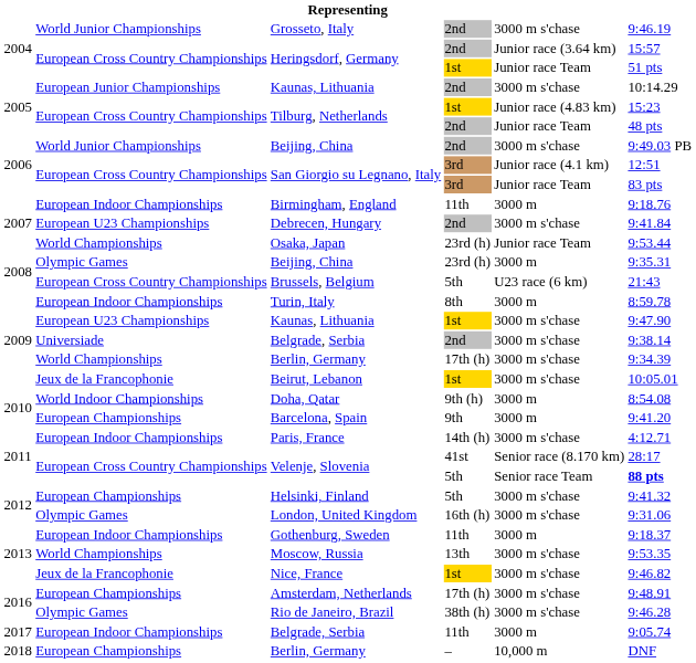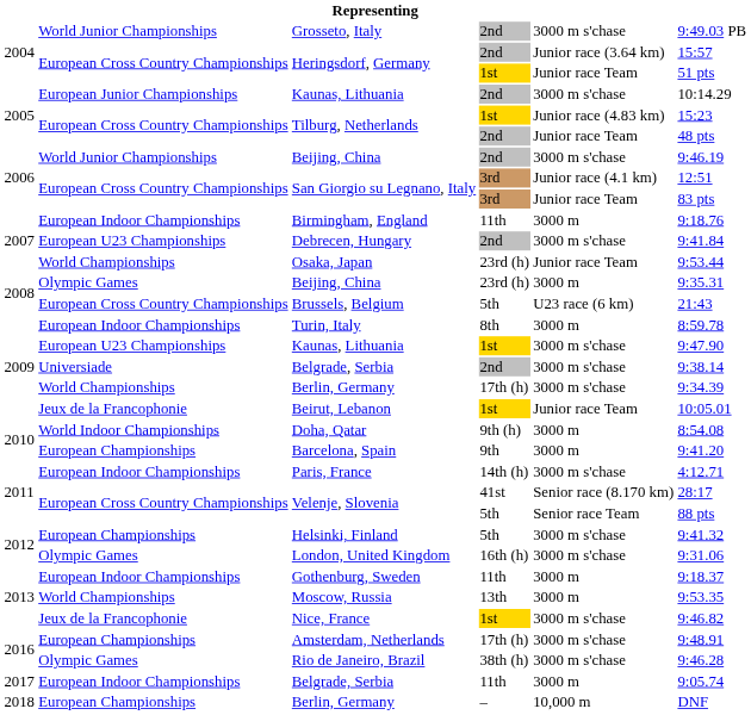 <table>
 <tr>
 <th colspan="6">Representing </th>
 </tr>
 <tr>
 <td rowspan=3>2004</td>
 <td><a href='#'>World Junior Championships</a></td>
 <td><a href='#'>Grosseto</a>, <a href='#'>Italy</a></td>
 <td bgcolor="silver">2nd</td>
 <td>3000 m s'chase</td>
-<td><a href='#'>9:46.19</a></td>
+<td><a href='#'>9:49.03</a> PB</td>
 </tr>
 <tr>
 <td rowspan=2><a href='#'>European Cross Country Championships</a></td>
 <td rowspan=2><a href='#'>Heringsdorf</a>, <a href='#'>Germany</a></td>
 <td bgcolor=silver>2nd</td>
 <td>Junior race (3.64 km)</td>
 <td><a href='#'>15:57</a></td>
 </tr>
 <tr>
 <td bgcolor=gold>1st</td>
 <td>Junior race Team</td>
 <td><a href='#'>51 pts</a></td>
 </tr>
 <tr>
 <td rowspan=3>2005</td>
 <td><a href='#'>European Junior Championships</a></td>
 <td><a href='#'>Kaunas, Lithuania</a></td>
 <td bgcolor="silver">2nd</td>
 <td>3000 m s'chase</td>
 <td>10:14.29</td>
 </tr>
 <tr>
 <td rowspan=2><a href='#'>European Cross Country Championships</a></td>
 <td rowspan=2><a href='#'>Tilburg</a>, <a href='#'>Netherlands</a></td>
 <td bgcolor=gold>1st</td>
 <td>Junior race (4.83 km)</td>
 <td><a href='#'>15:23</a></td>
 </tr>
 <tr>
 <td bgcolor=silver>2nd</td>
 <td>Junior race Team</td>
 <td><a href='#'>48 pts</a></td>
 </tr>
 <tr>
 <td rowspan=3>2006</td>
 <td><a href='#'>World Junior Championships</a></td>
 <td><a href='#'>Beijing, China</a></td>
 <td bgcolor="silver">2nd</td>
 <td>3000 m s'chase</td>
-<td><a href='#'>9:49.03</a> PB</td>
+<td><a href='#'>9:46.19</a></td>
 </tr>
 <tr>
 <td rowspan=2><a href='#'>European Cross Country Championships</a></td>
 <td rowspan=2><a href='#'>San Giorgio su Legnano</a>, <a href='#'>Italy</a></td>
 <td bgcolor=cc9966>3rd</td>
 <td>Junior race (4.1 km)</td>
 <td><a href='#'>12:51</a></td>
 </tr>
 <tr>
 <td bgcolor=cc9966>3rd</td>
 <td>Junior race Team</td>
 <td><a href='#'>83 pts</a></td>
 </tr>
 <tr>
 <td rowspan=3>2007</td>
 <td><a href='#'>European Indoor Championships</a></td>
 <td><a href='#'>Birmingham</a>, <a href='#'>England</a></td>
 <td>11th</td>
 <td>3000 m</td>
 <td><a href='#'>9:18.76</a></td>
 </tr>
 <tr>
 <td><a href='#'>European U23 Championships</a></td>
 <td><a href='#'>Debrecen, Hungary</a></td>
 <td bgcolor=silver>2nd</td>
 <td>3000 m s'chase</td>
 <td><a href='#'>9:41.84</a></td>
 </tr>
 <tr>
 <td><a href='#'>World Championships</a></td>
 <td><a href='#'>Osaka, Japan</a></td>
 <td>23rd (h)</td>
 <td>Junior race Team</td>
 <td><a href='#'>9:53.44</a></td>
 </tr>
 <tr>
 <td rowspan=2>2008</td>
 <td><a href='#'>Olympic Games</a></td>
 <td><a href='#'>Beijing, China</a></td>
 <td>23rd (h)</td>
 <td>3000 m</td>
 <td><a href='#'>9:35.31</a></td>
 </tr>
 <tr>
 <td><a href='#'>European Cross Country Championships</a></td>
 <td><a href='#'>Brussels</a>, <a href='#'>Belgium</a></td>
 <td>5th</td>
 <td>U23 race (6 km)</td>
 <td><a href='#'>21:43</a></td>
 </tr>
 <tr>
 <td rowspan=5>2009</td>
 <td><a href='#'>European Indoor Championships</a></td>
 <td><a href='#'>Turin, Italy</a></td>
 <td>8th</td>
 <td>3000 m</td>
 <td><a href='#'>8:59.78</a></td>
 </tr>
 <tr>
 <td><a href='#'>European U23 Championships</a></td>
 <td><a href='#'>Kaunas</a>, <a href='#'>Lithuania</a></td>
 <td bgcolor="gold">1st</td>
 <td>3000 m s'chase</td>
 <td><a href='#'>9:47.90</a></td>
 </tr>
 <tr>
 <td><a href='#'>Universiade</a></td>
 <td><a href='#'>Belgrade</a>, <a href='#'>Serbia</a></td>
 <td bgcolor="silver">2nd</td>
 <td>3000 m s'chase</td>
 <td><a href='#'>9:38.14</a></td>
 </tr>
 <tr>
 <td><a href='#'>World Championships</a></td>
 <td><a href='#'>Berlin, Germany</a></td>
 <td>17th (h)</td>
 <td>3000 m s'chase</td>
 <td><a href='#'>9:34.39</a></td>
 </tr>
 <tr>
 <td><a href='#'>Jeux de la Francophonie</a></td>
 <td><a href='#'>Beirut, Lebanon</a></td>
 <td bgcolor=gold>1st</td>
-<td>3000 m s'chase</td>
+<td>Junior race Team</td>
 <td><a href='#'>10:05.01</a></td>
 </tr>
 <tr>
 <td rowspan=2>2010</td>
 <td><a href='#'>World Indoor Championships</a></td>
 <td><a href='#'>Doha, Qatar</a></td>
 <td>9th (h)</td>
 <td>3000 m</td>
 <td><a href='#'>8:54.08</a></td>
 </tr>
 <tr>
 <td><a href='#'>European Championships</a></td>
 <td><a href='#'>Barcelona</a>, <a href='#'>Spain</a></td>
 <td>9th</td>
 <td>3000 m</td>
 <td><a href='#'>9:41.20</a></td>
 </tr>
 <tr>
 <td rowspan=3>2011</td>
 <td><a href='#'>European Indoor Championships</a></td>
 <td><a href='#'>Paris, France</a></td>
 <td>14th (h)</td>
 <td>3000 m s'chase</td>
 <td><a href='#'>4:12.71</a></td>
 </tr>
 <tr>
 <td rowspan=2><a href='#'>European Cross Country Championships</a></td>
 <td rowspan=2><a href='#'>Velenje</a>, <a href='#'>Slovenia</a></td>
 <td>41st</td>
 <td>Senior race (8.170 km)</td>
 <td><a href='#'>28:17</a></td>
 </tr>
 <tr>
 <td>5th</td>
 <td>Senior race Team</td>
-<td><strong><a href='#'>88 pts</a></strong></td>
+<td><a href='#'>88 pts</a></td>
 </tr>
 <tr>
 <td rowspan=2>2012</td>
 <td><a href='#'>European Championships</a></td>
 <td><a href='#'>Helsinki, Finland</a></td>
 <td>5th</td>
 <td>3000 m s'chase</td>
 <td><a href='#'>9:41.32</a></td>
 </tr>
 <tr>
 <td><a href='#'>Olympic Games</a></td>
 <td><a href='#'>London, United Kingdom</a></td>
 <td>16th (h)</td>
 <td>3000 m s'chase</td>
 <td><a href='#'>9:31.06</a></td>
 </tr>
 <tr>
 <td rowspan=3>2013</td>
 <td><a href='#'>European Indoor Championships</a></td>
 <td><a href='#'>Gothenburg, Sweden</a></td>
 <td>11th</td>
 <td>3000 m</td>
 <td><a href='#'>9:18.37</a></td>
 </tr>
 <tr>
 <td><a href='#'>World Championships</a></td>
 <td><a href='#'>Moscow, Russia</a></td>
 <td>13th</td>
-<td>3000 m s'chase</td>
+<td>3000 m</td>
 <td><a href='#'>9:53.35</a></td>
 </tr>
 <tr>
 <td><a href='#'>Jeux de la Francophonie</a></td>
 <td><a href='#'>Nice, France</a></td>
 <td bgcolor=gold>1st</td>
 <td>3000 m s'chase</td>
 <td><a href='#'>9:46.82</a></td>
 </tr>
 <tr>
 <td rowspan=2>2016</td>
 <td><a href='#'>European Championships</a></td>
 <td><a href='#'>Amsterdam, Netherlands</a></td>
 <td>17th (h)</td>
 <td>3000 m s'chase</td>
 <td><a href='#'>9:48.91</a></td>
 </tr>
 <tr>
 <td><a href='#'>Olympic Games</a></td>
 <td><a href='#'>Rio de Janeiro, Brazil</a></td>
 <td>38th (h)</td>
 <td>3000 m s'chase</td>
 <td><a href='#'>9:46.28</a></td>
 </tr>
 <tr>
 <td>2017</td>
 <td><a href='#'>European Indoor Championships</a></td>
 <td><a href='#'>Belgrade, Serbia</a></td>
 <td>11th</td>
 <td>3000 m</td>
 <td><a href='#'>9:05.74</a></td>
 </tr>
 <tr>
 <td>2018</td>
 <td><a href='#'>European Championships</a></td>
 <td><a href='#'>Berlin, Germany</a></td>
 <td>–</td>
 <td>10,000 m</td>
 <td><a href='#'>DNF</a></td>
 </tr>
 </table>
